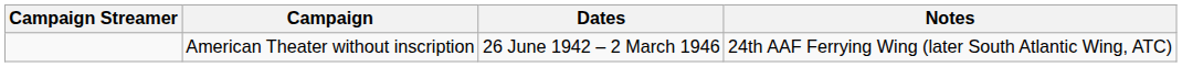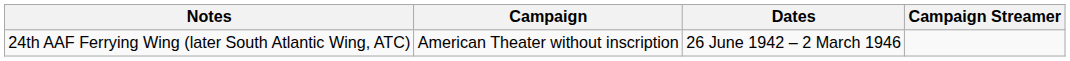 <table class="wikitable">
 <tr style="background:#efefef;">
-<th>Campaign Streamer</th>
+<th>Notes</th>
 <th>Campaign</th>
 <th>Dates</th>
-<th>Notes</th>
+<th>Campaign Streamer</th>
 </tr>
 <tr>
-<td></td>
+<td>24th AAF Ferrying Wing (later South Atlantic Wing, ATC)</td>
 <td>American Theater without inscription</td>
 <td>26 June 1942 – 2 March 1946</td>
-<td>24th AAF Ferrying Wing (later South Atlantic Wing, ATC)</td>
+<td></td>
 </tr>
 </table>
